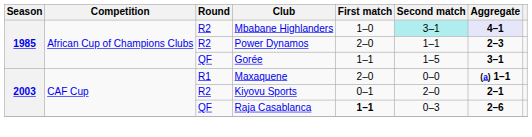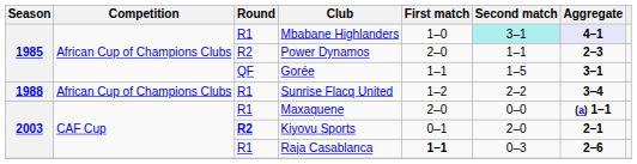 <table class="wikitable plainrowheaders" style="text-align:left;">
 <tr>
 <th scope="col">Season</th>
 <th scope="col">Competition</th>
 <th scope="col">Round</th>
 <th scope="col">Club</th>
 <th scope="col">First match</th>
 <th scope="col">Second match</th>
 <th scope="col">Aggregate</th>
 <th scope="col"></th>
 </tr>
 <tr>
 <th scope="row" rowspan="3"><a href='#'>1985</a></th>
 <td rowspan="3"><a href='#'>African Cup of Champions Clubs</a></td>
-<td><a href='#'>R2</a></td>
+<td><a href='#'>R1</a></td>
 <td> <a href='#'>Mbabane Highlanders</a></td>
 <td style="text-align:center;">1–0</td>
 <td style="background: paleturquoise; text-align:center;">3–1</td>
 <td style="background: lavender; text-align:center;"><strong>4–1</strong></td>
 <td></td>
 </tr>
 <tr>
 <td><a href='#'>R2</a></td>
 <td> <a href='#'>Power Dynamos</a></td>
 <td style="text-align:center;">2–0</td>
 <td style="text-align:center;">1–1</td>
 <td style="text-align:center;"><strong>2–3</strong></td>
 <td></td>
 </tr>
 <tr>
 <td><a href='#'>QF</a></td>
 <td> <a href='#'>Gorée</a></td>
 <td style="text-align:center;">1–1</td>
 <td style="text-align:center;">1–5</td>
 <td style="text-align:center;"><strong>3–1</strong></td>
 <td></td>
 </tr>
 <tr>
+<th scope="row" rowspan="1"><a href='#'>1988</a></th>
+<td rowspan="1"><a href='#'>African Cup of Champions Clubs</a></td>
+<td><a href='#'>R1</a></td>
+<td> <a href='#'>Sunrise Flacq United</a></td>
+<td style="text-align:center;">1–2</td>
+<td style="text-align:center;">2–2</td>
+<td style="text-align:center;"><strong>3–4</strong></td>
+<td></td>
+</tr>
+<tr>
 <th scope="row" rowspan="3"><a href='#'>2003</a></th>
 <td rowspan="3"><a href='#'>CAF Cup</a></td>
 <td><a href='#'>R1</a></td>
 <td> <a href='#'>Maxaquene</a></td>
 <td style="text-align:center;">2–0</td>
 <td style="text-align:center;">0–0</td>
 <td style="text-align:center;"><strong><small>(<a href='#'>a</a>)</small> 1–1</strong></td>
 <td></td>
 </tr>
 <tr>
-<td><a href='#'>R2</a></td>
+<td><strong><a href='#'>R2</a></strong></td>
 <td> <a href='#'>Kiyovu Sports</a></td>
 <td style="text-align:center;">0–1</td>
 <td style="text-align:center;">2–0</td>
 <td style="text-align:center;"><strong>2–1</strong></td>
 <td></td>
 </tr>
 <tr>
-<td><a href='#'>QF</a></td>
+<td><a href='#'>R1</a></td>
 <td> <a href='#'>Raja Casablanca</a></td>
 <td style="text-align:center;"><strong>1–1</strong></td>
 <td style="text-align:center;">0–3</td>
 <td style="text-align:center;"><strong>2–6</strong></td>
 <td></td>
 </tr>
 <tr>
 </tr>
 </table>
